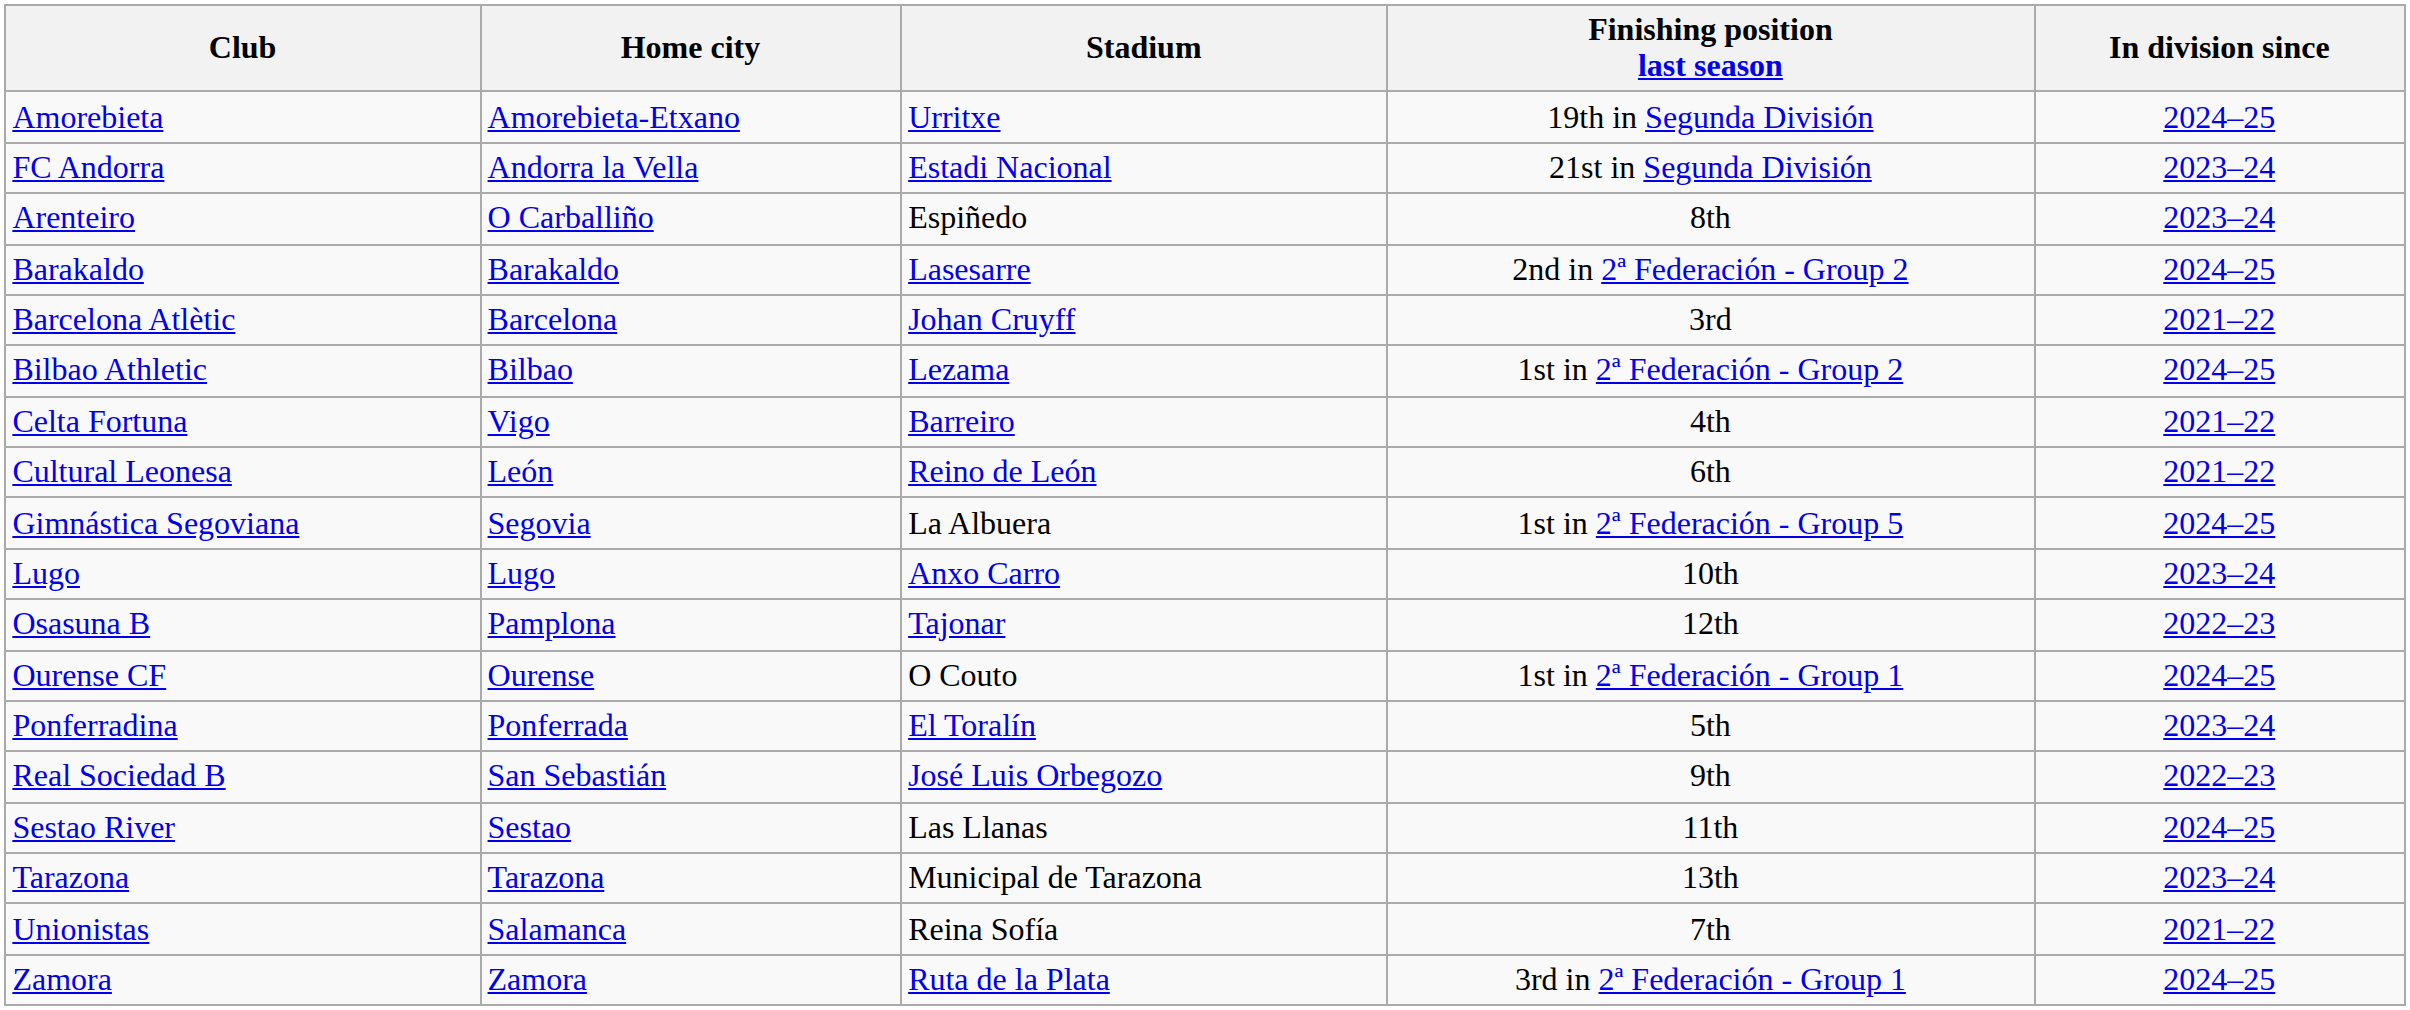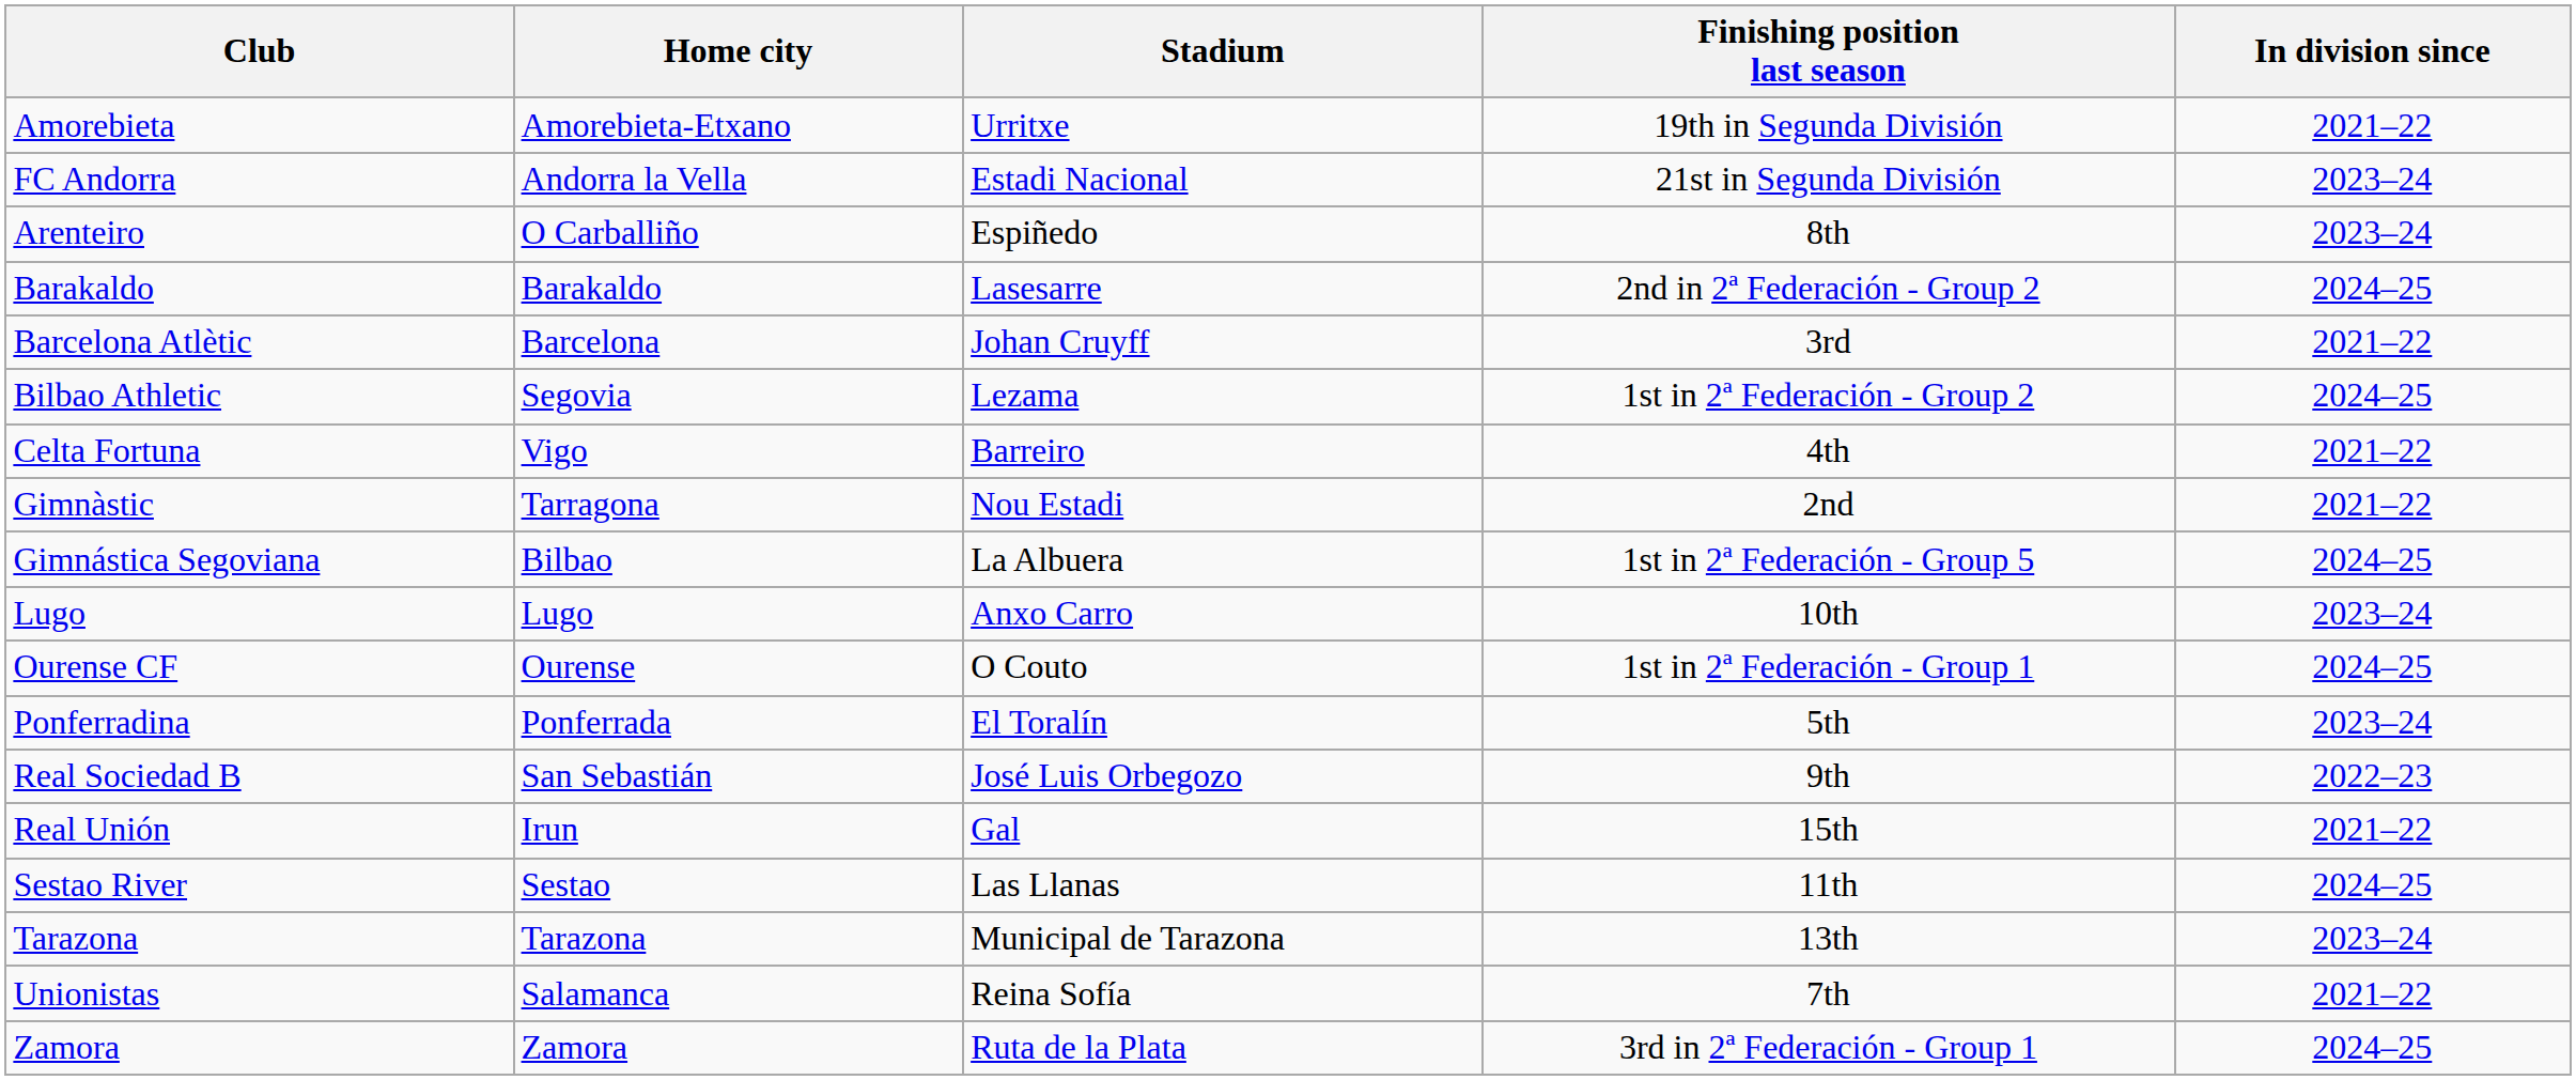 <table class="wikitable sortable" width=95% style="font-size:100%">
 <tr>
 <th>Club</th>
 <th>Home city</th>
 <th>Stadium</th>
 <th>Finishing position<br><a href='#'>last season</a></th>
 <th>In division since</th>
 </tr>
 <tr>
 <td style="text-align:left;"><a href='#'>Amorebieta</a></td>
 <td><a href='#'>Amorebieta-Etxano</a></td>
 <td><a href='#'>Urritxe</a></td>
 <td align=center>19th in <a href='#'>Segunda División</a></td>
-<td align=center><a href='#'>2024–25</a></td>
+<td align=center><a href='#'>2021–22</a></td>
 </tr>
 <tr>
 <td style="text-align:left;"><a href='#'>FC Andorra</a></td>
 <td><a href='#'>Andorra la Vella</a></td>
 <td><a href='#'>Estadi Nacional</a></td>
 <td align=center>21st in <a href='#'>Segunda División</a></td>
 <td align=center><a href='#'>2023–24</a></td>
 </tr>
 <tr>
 <td style="text-align:left;"><a href='#'>Arenteiro</a></td>
 <td><a href='#'>O Carballiño</a></td>
 <td>Espiñedo</td>
 <td align=center>8th</td>
 <td align=center><a href='#'>2023–24</a></td>
 </tr>
 <tr>
 <td style="text-align:left;"><a href='#'>Barakaldo</a></td>
 <td><a href='#'>Barakaldo</a></td>
 <td><a href='#'>Lasesarre</a></td>
 <td align=center>2nd in <a href='#'>2ª Federación - Group 2</a></td>
 <td align=center><a href='#'>2024–25</a></td>
 </tr>
 <tr>
 <td style="text-align:left;"><a href='#'>Barcelona Atlètic</a></td>
 <td><a href='#'>Barcelona</a></td>
 <td><a href='#'>Johan Cruyff</a></td>
 <td align=center>3rd</td>
 <td align=center><a href='#'>2021–22</a></td>
 </tr>
 <tr>
 <td style="text-align:left;"><a href='#'>Bilbao Athletic</a></td>
-<td><a href='#'>Bilbao</a></td>
+<td><a href='#'>Segovia</a></td>
 <td><a href='#'>Lezama</a></td>
 <td align=center>1st in <a href='#'>2ª Federación - Group 2</a></td>
 <td align=center><a href='#'>2024–25</a></td>
 </tr>
 <tr>
 <td style="text-align:left;"><a href='#'>Celta Fortuna</a></td>
 <td><a href='#'>Vigo</a></td>
 <td><a href='#'>Barreiro</a></td>
 <td align=center>4th</td>
 <td align=center><a href='#'>2021–22</a></td>
 </tr>
 <tr>
-<td style="text-align:left;"><a href='#'>Cultural Leonesa</a></td>
-<td><a href='#'>León</a></td>
-<td><a href='#'>Reino de León</a></td>
-<td align=center>6th</td>
+<td style="text-align:left;"><a href='#'>Gimnàstic</a></td>
+<td><a href='#'>Tarragona</a></td>
+<td><a href='#'>Nou Estadi</a></td>
+<td align=center>2nd</td>
 <td align=center><a href='#'>2021–22</a></td>
 </tr>
 <tr>
 <td style="text-align:left;"><a href='#'>Gimnástica Segoviana</a></td>
-<td><a href='#'>Segovia</a></td>
+<td><a href='#'>Bilbao</a></td>
 <td>La Albuera</td>
 <td align=center>1st in <a href='#'>2ª Federación - Group 5</a></td>
 <td align=center><a href='#'>2024–25</a></td>
 </tr>
 <tr>
 <td style="text-align:left;"><a href='#'>Lugo</a></td>
 <td><a href='#'>Lugo</a></td>
 <td><a href='#'>Anxo Carro</a></td>
 <td align=center>10th</td>
 <td align=center><a href='#'>2023–24</a></td>
-</tr>
-<tr>
-<td style="text-align:left;"><a href='#'>Osasuna B</a></td>
-<td><a href='#'>Pamplona</a></td>
-<td><a href='#'>Tajonar</a></td>
-<td align=center>12th</td>
-<td align=center><a href='#'>2022–23</a></td>
 </tr>
 <tr>
 <td style="text-align:left;"><a href='#'>Ourense CF</a></td>
 <td><a href='#'>Ourense</a></td>
 <td>O Couto</td>
 <td align=center>1st in <a href='#'>2ª Federación - Group 1</a></td>
 <td align=center><a href='#'>2024–25</a></td>
 </tr>
 <tr>
 <td style="text-align:left;"><a href='#'>Ponferradina</a></td>
 <td><a href='#'>Ponferrada</a></td>
 <td><a href='#'>El Toralín</a></td>
 <td align=center>5th</td>
 <td align=center><a href='#'>2023–24</a></td>
 </tr>
 <tr>
 <td style="text-align:left;"><a href='#'>Real Sociedad B</a></td>
 <td><a href='#'>San Sebastián</a></td>
 <td><a href='#'>José Luis Orbegozo</a></td>
 <td align=center>9th</td>
 <td align=center><a href='#'>2022–23</a></td>
+</tr>
+<tr>
+<td style="text-align:left;"><a href='#'>Real Unión</a></td>
+<td><a href='#'>Irun</a></td>
+<td><a href='#'>Gal</a></td>
+<td align=center>15th</td>
+<td align=center><a href='#'>2021–22</a></td>
 </tr>
 <tr>
 <td style="text-align:left;"><a href='#'>Sestao River</a></td>
 <td><a href='#'>Sestao</a></td>
 <td>Las Llanas</td>
 <td align=center>11th</td>
 <td align=center><a href='#'>2024–25</a></td>
 </tr>
 <tr>
 <td style="text-align:left;"><a href='#'>Tarazona</a></td>
 <td><a href='#'>Tarazona</a></td>
 <td>Municipal de Tarazona</td>
 <td align=center>13th</td>
 <td align=center><a href='#'>2023–24</a></td>
 </tr>
 <tr>
 <td style="text-align:left;"><a href='#'>Unionistas</a></td>
 <td><a href='#'>Salamanca</a></td>
 <td>Reina Sofía</td>
 <td align=center>7th</td>
 <td align=center><a href='#'>2021–22</a></td>
 </tr>
 <tr>
 <td style="text-align:left;"><a href='#'>Zamora</a></td>
 <td><a href='#'>Zamora</a></td>
 <td><a href='#'>Ruta de la Plata</a></td>
 <td align=center>3rd in <a href='#'>2ª Federación - Group 1</a></td>
 <td align=center><a href='#'>2024–25</a></td>
 </tr>
 </table>
